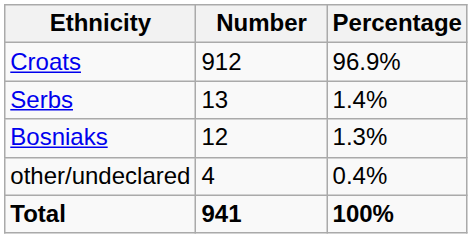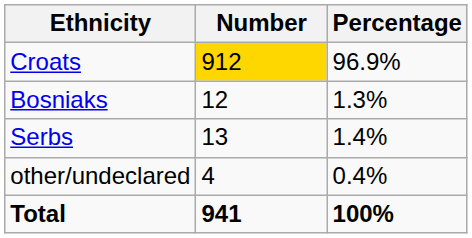 <table class="wikitable">
 <tr>
 <th width="100px">Ethnicity</th>
 <th width="80px">Number</th>
 <th width="80px">Percentage</th>
 </tr>
 <tr>
 <td><a href='#'>Croats</a></td>
-<td>912</td>
+<td style="background: gold;">912</td>
 <td>96.9%</td>
+</tr>
+<tr>
+<td><a href='#'>Bosniaks</a></td>
+<td>12</td>
+<td>1.3%</td>
 </tr>
 <tr>
 <td><a href='#'>Serbs</a></td>
 <td>13</td>
 <td>1.4%</td>
-</tr>
-<tr>
-<td><a href='#'>Bosniaks</a></td>
-<td>12</td>
-<td>1.3%</td>
 </tr>
 <tr>
 <td>other/undeclared</td>
 <td>4</td>
 <td>0.4%</td>
 </tr>
 <tr>
 <td><strong>Total</strong></td>
 <td><strong>941</strong></td>
 <td><strong>100%</strong></td>
 </tr>
 </table>
